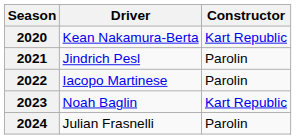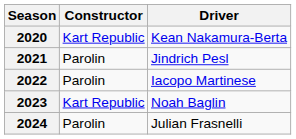 <table class="wikitable" style="font-size: 95%;">
 <tr>
 <th>Season</th>
+<th>Constructor</th>
 <th>Driver</th>
-<th>Constructor</th>
 </tr>
 <tr>
 <th>2020</th>
+<td><a href='#'>Kart Republic</a></td>
 <td> <a href='#'>Kean Nakamura-Berta</a></td>
-<td><a href='#'>Kart Republic</a></td>
 </tr>
 <tr>
 <th>2021</th>
+<td>Parolin</td>
 <td> <a href='#'>Jindrich Pesl</a></td>
-<td>Parolin</td>
 </tr>
 <tr>
 <th>2022</th>
+<td>Parolin</td>
 <td> <a href='#'>Iacopo Martinese</a></td>
-<td>Parolin</td>
 </tr>
 <tr>
 <th>2023</th>
+<td><a href='#'>Kart Republic</a></td>
 <td> <a href='#'>Noah Baglin</a></td>
-<td><a href='#'>Kart Republic</a></td>
 </tr>
 <tr>
 <th>2024</th>
+<td>Parolin</td>
 <td> Julian Frasnelli</td>
-<td>Parolin</td>
 </tr>
 </table>
